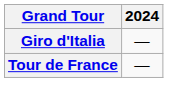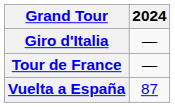 <table class="wikitable plainrowheaders">
 <tr>
 <th scope="col"><a href='#'>Grand Tour</a></th>
 <th scope="col">2024</th>
 </tr>
 <tr style="text-align:center;">
 <th scope="row"> <a href='#'>Giro d'Italia</a></th>
 <td>—</td>
 </tr>
 <tr style="text-align:center;">
 <th scope="row"> <a href='#'>Tour de France</a></th>
 <td>—</td>
 </tr>
+<tr style="text-align:center;">
+<th scope="row"> <a href='#'>Vuelta a España</a></th>
+<td><a href='#'>87</a></td>
+</tr>
 </table>
